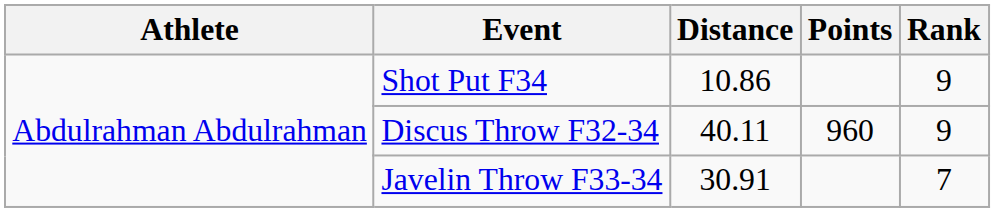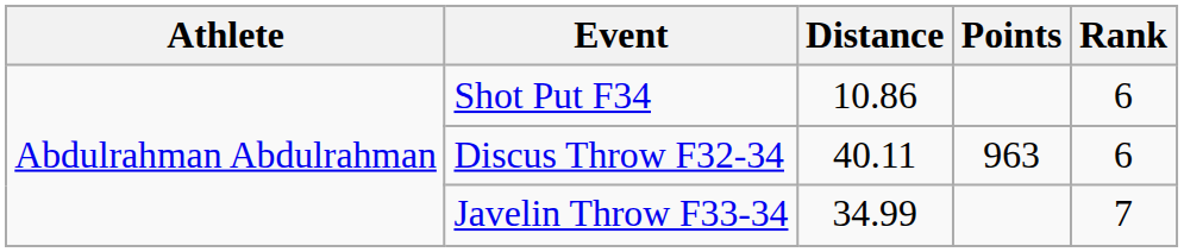 <table class="wikitable">
 <tr>
 <th>Athlete</th>
 <th>Event</th>
 <th>Distance</th>
 <th>Points</th>
 <th>Rank</th>
 </tr>
 <tr align=center>
 <td align=left rowspan=3><a href='#'>Abdulrahman Abdulrahman</a></td>
 <td align=left><a href='#'>Shot Put F34</a></td>
 <td>10.86</td>
 <td></td>
-<td>9</td>
+<td>6</td>
 </tr>
 <tr align=center>
 <td align=left><a href='#'>Discus Throw F32-34</a></td>
 <td>40.11</td>
-<td>960</td>
-<td>9</td>
+<td>963</td>
+<td>6</td>
 </tr>
 <tr align=center>
 <td align=left><a href='#'>Javelin Throw F33-34</a></td>
-<td>30.91</td>
+<td>34.99</td>
 <td></td>
 <td>7</td>
 </tr>
 </table>
